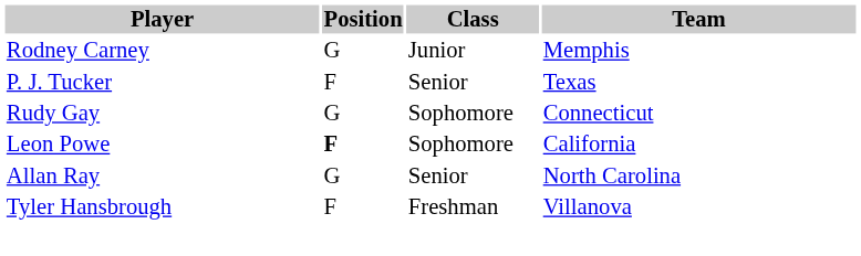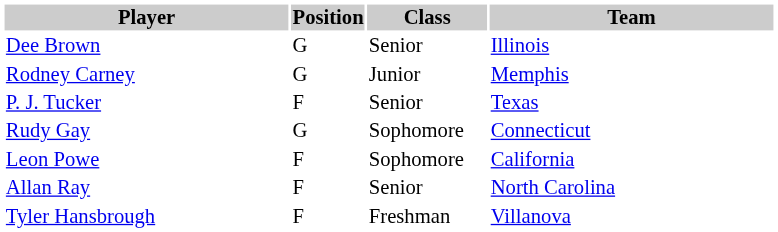 <table style="width:600px" "border:'1' 'solid' 'gray' ">
 <tr>
 <th style="background:#ccc; width:40%;">Player</th>
 <th style="background:#ccc; width:4%;">Position</th>
 <th style="background:#ccc; width:16%;">Class</th>
 <th style="background:#ccc; width:40%;">Team</th>
+</tr>
+<tr>
+<td><a href='#'>Dee Brown</a></td>
+<td>G</td>
+<td>Senior</td>
+<td><a href='#'>Illinois</a></td>
 </tr>
 <tr>
 <td><a href='#'>Rodney Carney</a></td>
 <td>G</td>
 <td>Junior</td>
 <td><a href='#'>Memphis</a></td>
 </tr>
 <tr>
 <td><a href='#'>P. J. Tucker</a></td>
 <td>F</td>
 <td>Senior</td>
 <td><a href='#'>Texas</a></td>
 </tr>
 <tr>
 <td><a href='#'>Rudy Gay</a></td>
 <td>G</td>
 <td>Sophomore</td>
 <td><a href='#'>Connecticut</a></td>
 </tr>
 <tr>
 <td><a href='#'>Leon Powe</a></td>
-<td><strong>F</strong></td>
+<td>F</td>
 <td>Sophomore</td>
 <td><a href='#'>California</a></td>
 </tr>
 <tr>
 <td><a href='#'>Allan Ray</a></td>
-<td>G</td>
+<td>F</td>
 <td>Senior</td>
 <td><a href='#'>North Carolina</a></td>
 </tr>
 <tr>
 <td><a href='#'>Tyler Hansbrough</a></td>
 <td>F</td>
 <td>Freshman</td>
 <td><a href='#'>Villanova</a></td>
 </tr>
 </table>
